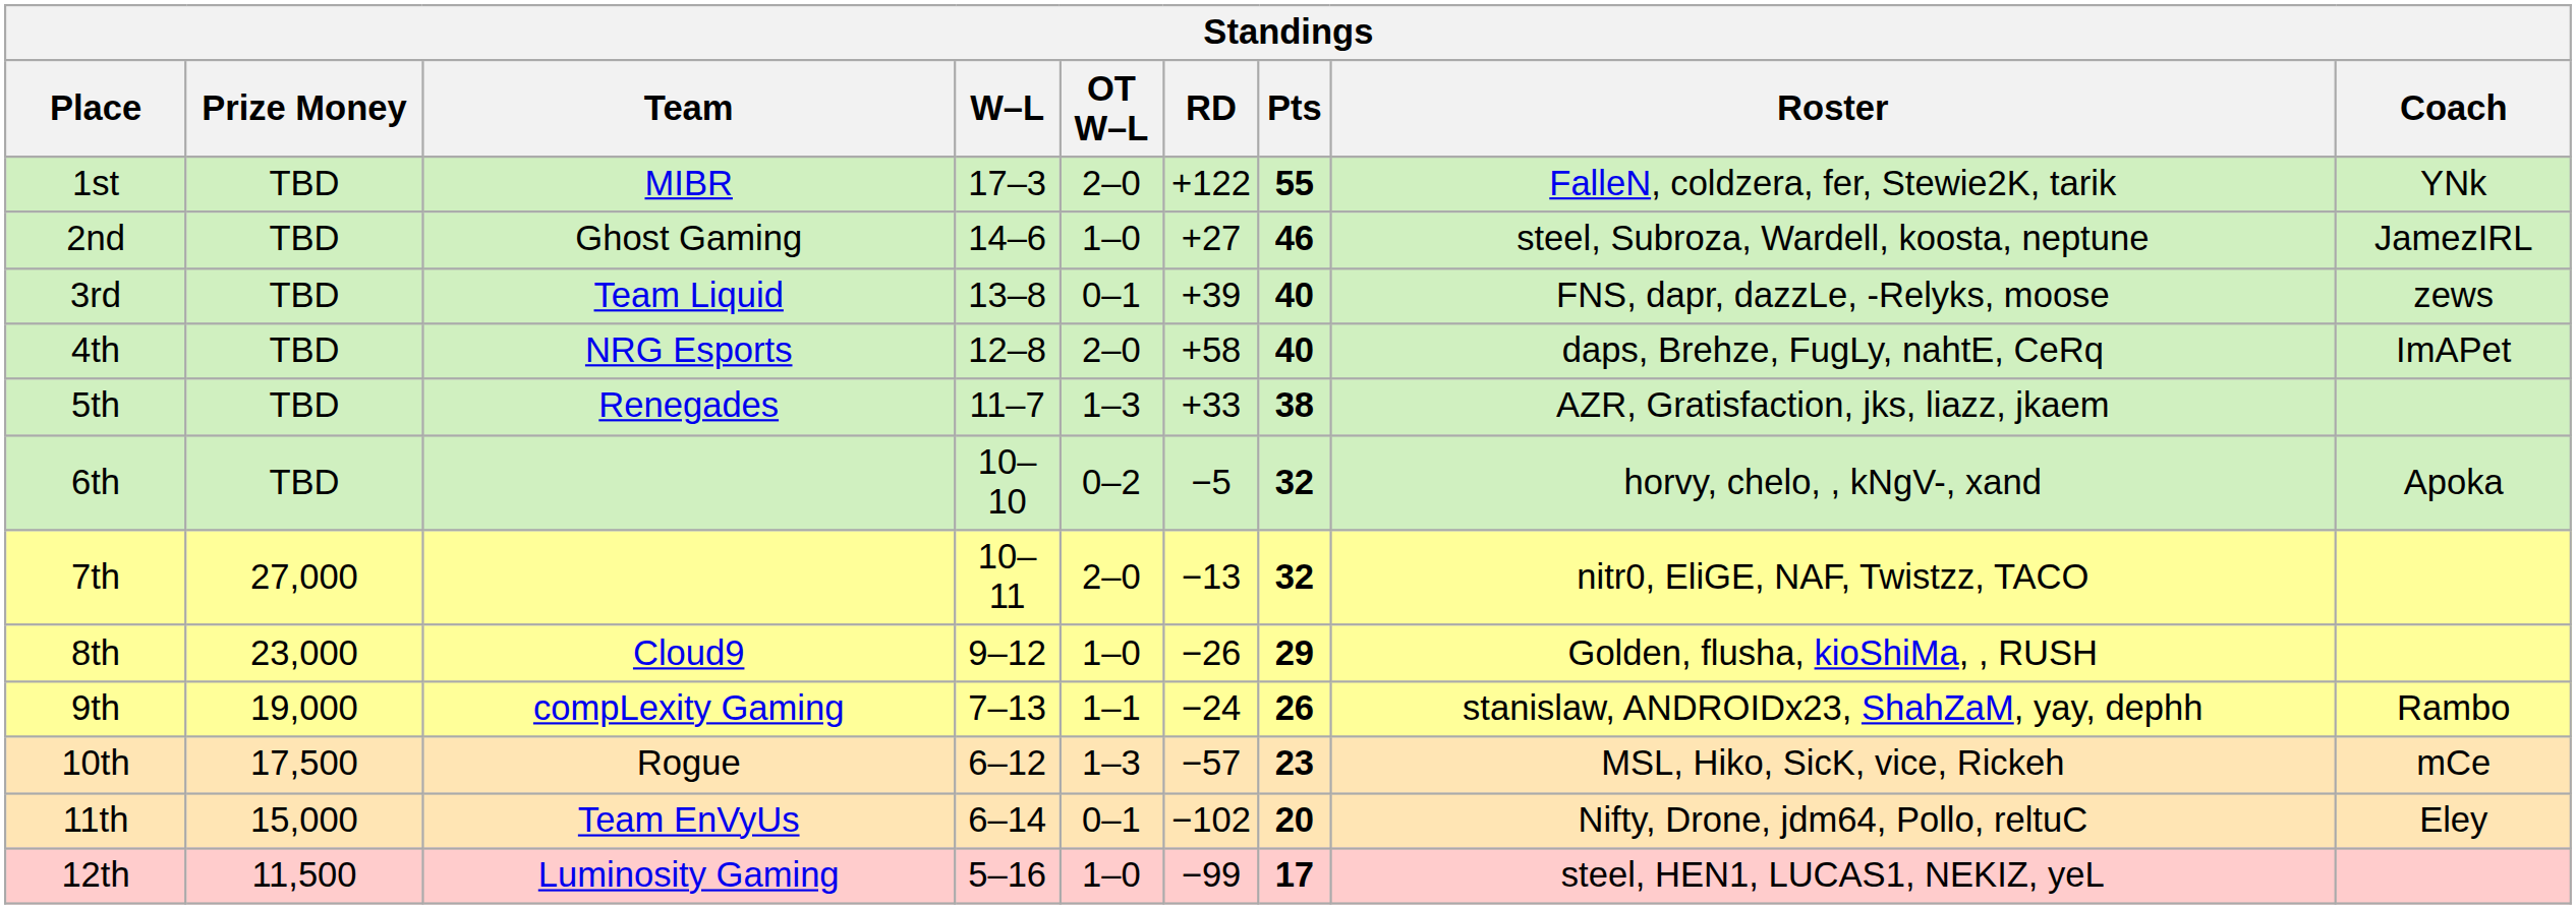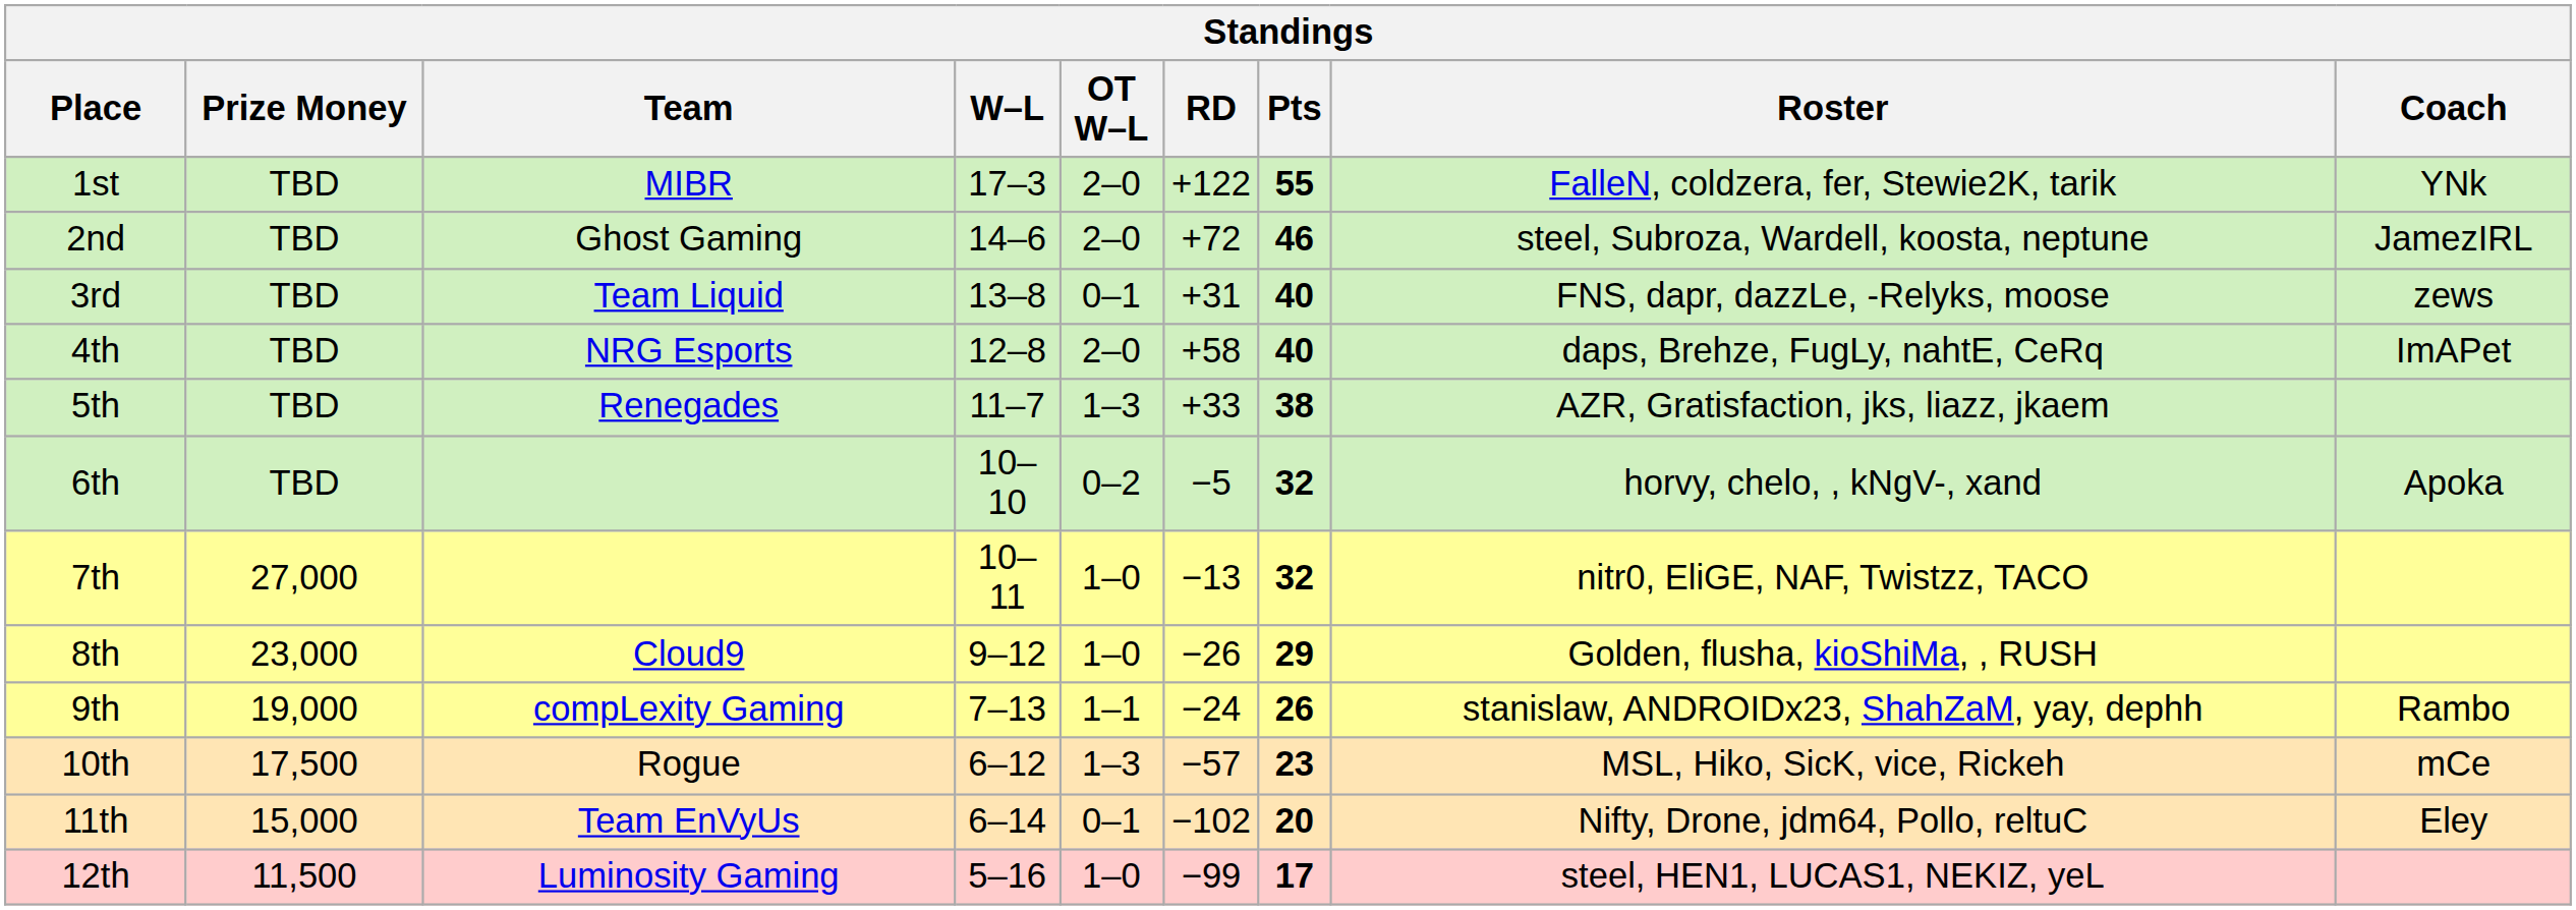 <table class="wikitable" style="text-align: center;">
 <tr>
 <th colspan=9>Standings</th>
 </tr>
 <tr>
 <th width="75px">Place</th>
 <th width="100">Prize Money</th>
 <th width="235">Team</th>
 <th width="40px">W–L</th>
 <th width="40px">OT<br>W–L</th>
 <th width="30px">RD</th>
 <th width="25px">Pts</th>
 <th width="450px">Roster</th>
 <th width="100px">Coach</th>
 </tr>
 <tr style="background: #D0F0C0;">
 <td>1st</td>
 <td>TBD</td>
 <td><a href='#'>MIBR</a></td>
 <td>17–3</td>
 <td>2–0</td>
 <td>+122</td>
 <td><strong>55</strong></td>
 <td><a href='#'>FalleN</a>, coldzera, fer, Stewie2K, tarik</td>
 <td>YNk</td>
 </tr>
 <tr style="background: #D0F0C0;">
 <td>2nd</td>
 <td>TBD</td>
 <td>Ghost Gaming</td>
 <td>14–6</td>
-<td>1–0</td>
-<td>+27</td>
+<td>2–0</td>
+<td>+72</td>
 <td><strong>46</strong></td>
 <td>steel, Subroza, Wardell, koosta, neptune</td>
 <td>JamezIRL</td>
 </tr>
 <tr style="background: #D0F0C0;">
 <td>3rd</td>
 <td>TBD</td>
 <td><a href='#'>Team Liquid</a></td>
 <td>13–8</td>
 <td>0–1</td>
-<td>+39</td>
+<td>+31</td>
 <td><strong>40</strong></td>
 <td>FNS, dapr, dazzLe, -Relyks, moose</td>
 <td>zews</td>
 </tr>
 <tr style="background: #D0F0C0;">
 <td>4th</td>
 <td>TBD</td>
 <td><a href='#'>NRG Esports</a></td>
 <td>12–8</td>
 <td>2–0</td>
 <td>+58</td>
 <td><strong>40</strong></td>
 <td>daps, Brehze, FugLy, nahtE, CeRq</td>
 <td>ImAPet</td>
 </tr>
 <tr style="background: #D0F0C0;">
 <td>5th</td>
 <td>TBD</td>
 <td><a href='#'>Renegades</a></td>
 <td>11–7</td>
 <td>1–3</td>
 <td>+33</td>
 <td><strong>38</strong></td>
 <td>AZR, Gratisfaction, jks, liazz, jkaem</td>
 <td></td>
 </tr>
 <tr style="background: #D0F0C0;">
 <td>6th</td>
 <td>TBD</td>
 <td></td>
 <td>10–10</td>
 <td>0–2</td>
 <td>−5</td>
 <td><strong>32</strong></td>
 <td>horvy, chelo, , kNgV-, xand</td>
 <td>Apoka</td>
 </tr>
 <tr style="background: #FFFF99;">
 <td>7th</td>
 <td>27,000</td>
 <td></td>
 <td>10–11</td>
-<td>2–0</td>
+<td>1–0</td>
 <td>−13</td>
 <td><strong>32</strong></td>
 <td>nitr0, EliGE, NAF, Twistzz, TACO</td>
 <td></td>
 </tr>
 <tr style="background: #FFFF99;">
 <td>8th</td>
 <td>23,000</td>
 <td><a href='#'>Cloud9</a></td>
 <td>9–12</td>
 <td>1–0</td>
 <td>−26</td>
 <td><strong>29</strong></td>
 <td>Golden, flusha, <a href='#'>kioShiMa</a>, , RUSH</td>
 <td></td>
 </tr>
 <tr style="background: #FFFF99;">
 <td>9th</td>
 <td>19,000</td>
 <td><a href='#'>compLexity Gaming</a></td>
 <td>7–13</td>
 <td>1–1</td>
 <td>−24</td>
 <td><strong>26</strong></td>
 <td>stanislaw,  ANDROIDx23, <a href='#'>ShahZaM</a>, yay, dephh</td>
 <td>Rambo</td>
 </tr>
 <tr style="background: #FFE5B4;">
 <td>10th</td>
 <td>17,500</td>
 <td>Rogue</td>
 <td>6–12</td>
 <td>1–3</td>
 <td>−57</td>
 <td><strong>23</strong></td>
 <td>MSL, Hiko, SicK, vice, Rickeh</td>
 <td>mCe</td>
 </tr>
 <tr style="background: #FFE5B4;">
 <td>11th</td>
 <td>15,000</td>
 <td><a href='#'>Team EnVyUs</a></td>
 <td>6–14</td>
 <td>0–1</td>
 <td>−102</td>
 <td><strong>20</strong></td>
 <td>Nifty, Drone, jdm64, Pollo, reltuC</td>
 <td>Eley</td>
 </tr>
 <tr style="background: #FFCCCC;">
 <td>12th</td>
 <td>11,500</td>
 <td><a href='#'>Luminosity Gaming</a></td>
 <td>5–16</td>
 <td>1–0</td>
 <td>−99</td>
 <td><strong>17</strong></td>
 <td>steel, HEN1, LUCAS1, NEKIZ, yeL</td>
 <td></td>
 </tr>
 </table>
